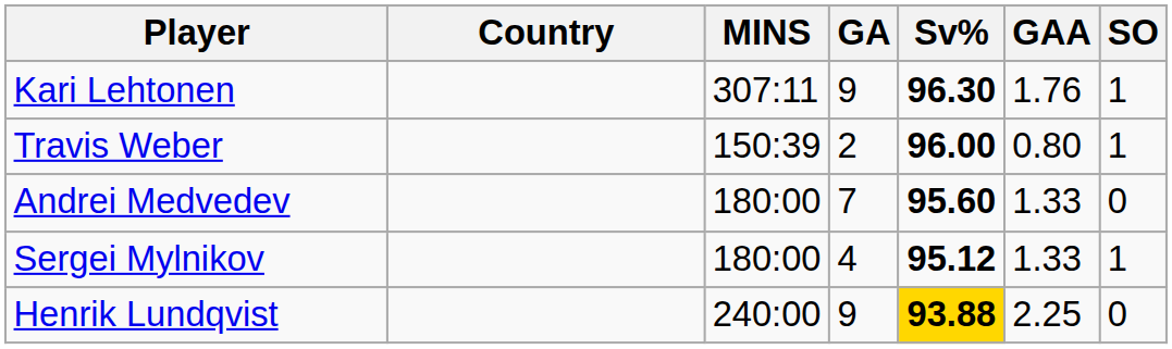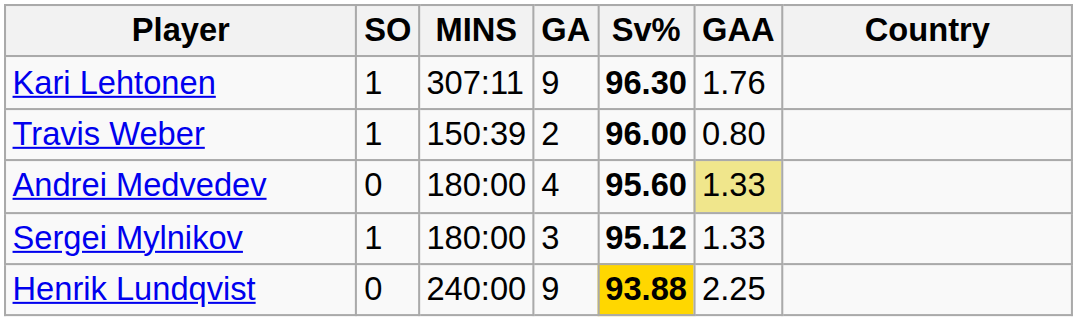 <table class="wikitable">
 <tr>
 <th width=165>Player</th>
-<th width=135>Country</th>
+<th width=20>SO</th>
 <th width=20>MINS</th>
 <th width=20>GA</th>
 <th width=20>Sv%</th>
 <th width=20>GAA</th>
-<th width=20>SO</th>
+<th width=135>Country</th>
 </tr>
 <tr>
 <td><a href='#'>Kari Lehtonen</a></td>
-<td></td>
+<td>1</td>
 <td>307:11</td>
 <td>9</td>
 <td><strong>96.30</strong></td>
 <td>1.76</td>
-<td>1</td>
+<td></td>
 </tr>
 <tr>
 <td><a href='#'>Travis Weber</a></td>
-<td></td>
+<td>1</td>
 <td>150:39</td>
 <td>2</td>
 <td><strong>96.00</strong></td>
 <td>0.80</td>
-<td>1</td>
+<td></td>
 </tr>
 <tr>
 <td><a href='#'>Andrei Medvedev</a></td>
+<td>0</td>
+<td>180:00</td>
+<td>4</td>
+<td><strong>95.60</strong></td>
+<td style="background: khaki;">1.33</td>
 <td></td>
-<td>180:00</td>
-<td>7</td>
-<td><strong>95.60</strong></td>
-<td>1.33</td>
-<td>0</td>
 </tr>
 <tr>
 <td><a href='#'>Sergei Mylnikov</a></td>
-<td></td>
+<td>1</td>
 <td>180:00</td>
-<td>4</td>
+<td>3</td>
 <td><strong>95.12</strong></td>
 <td>1.33</td>
-<td>1</td>
+<td></td>
 </tr>
 <tr>
 <td><a href='#'>Henrik Lundqvist</a></td>
-<td></td>
+<td>0</td>
 <td>240:00</td>
 <td>9</td>
 <td style="background: gold;"><strong>93.88</strong></td>
 <td>2.25</td>
-<td>0</td>
+<td></td>
 </tr>
 </table>
